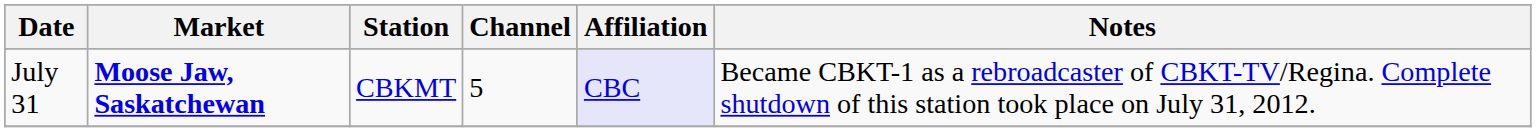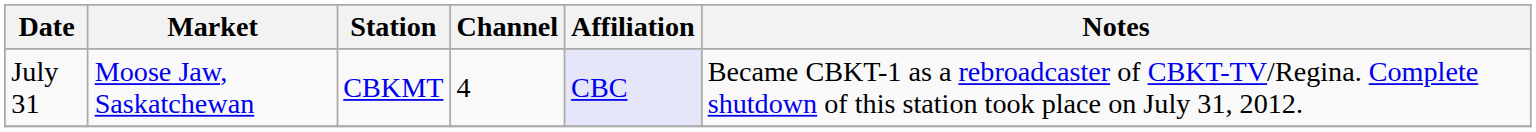 <table class="wikitable">
 <tr>
 <th>Date</th>
 <th>Market</th>
 <th>Station</th>
 <th>Channel</th>
 <th>Affiliation</th>
 <th>Notes</th>
 </tr>
 <tr>
 <td>July 31</td>
-<td><strong><a href='#'>Moose Jaw, Saskatchewan</a></strong></td>
+<td><a href='#'>Moose Jaw, Saskatchewan</a></td>
 <td><a href='#'>CBKMT</a></td>
-<td>5</td>
+<td>4</td>
 <td style="background: lavender;"><a href='#'>CBC</a></td>
 <td>Became CBKT-1 as a <a href='#'>rebroadcaster</a> of <a href='#'>CBKT-TV</a>/Regina. <a href='#'>Complete shutdown</a> of this station took place on July 31, 2012.</td>
 </tr>
 <tr>
 </tr>
 </table>
